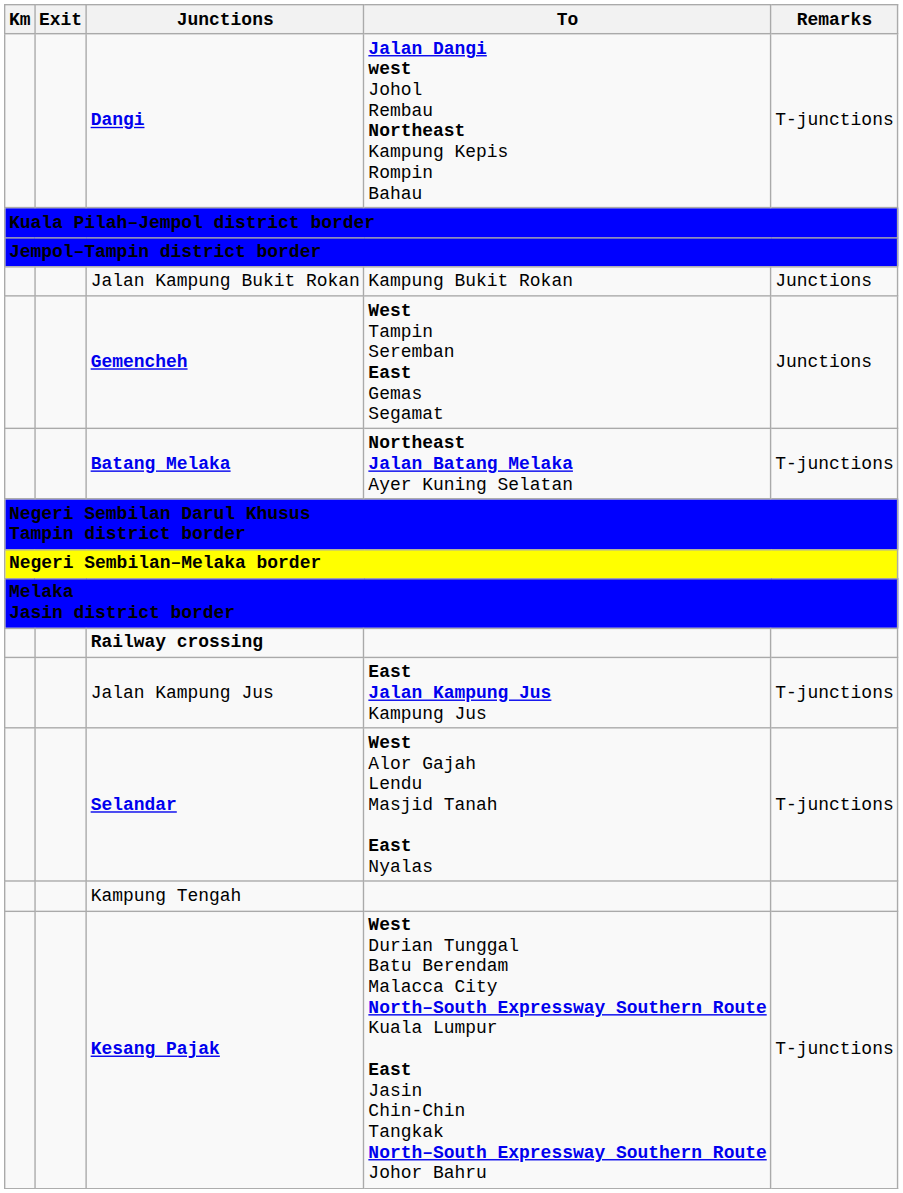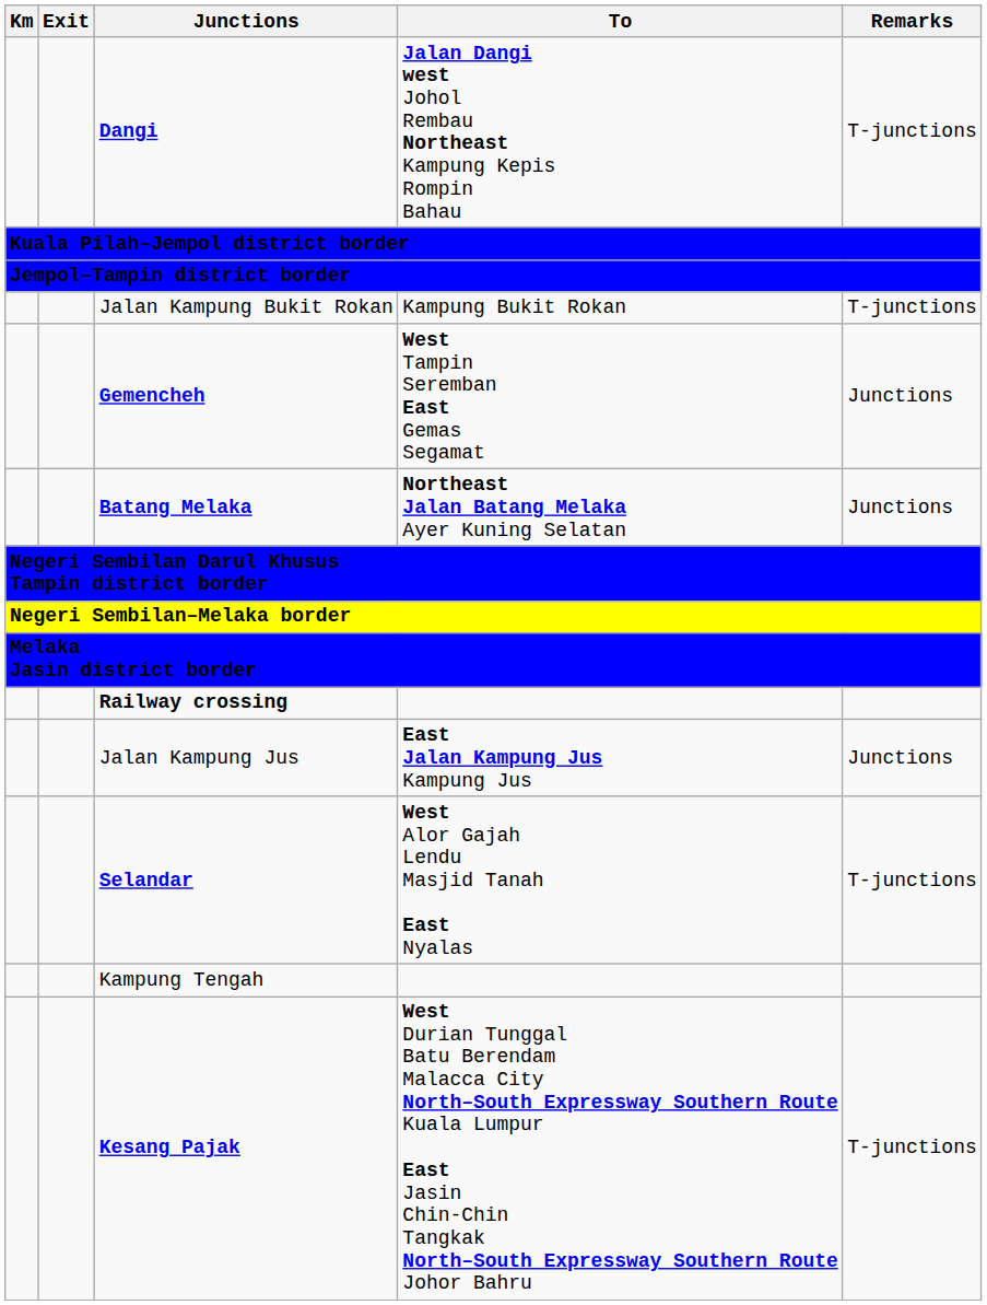 <table class="wikitable">
 <tr>
 <th>Km</th>
 <th>Exit</th>
 <th>Junctions</th>
 <th>To</th>
 <th>Remarks</th>
 </tr>
 <tr>
 <td></td>
 <td></td>
 <td><strong><a href='#'>Dangi</a></strong></td>
 <td> <strong><a href='#'>Jalan Dangi</a></strong><br><strong>west</strong><br>Johol<br>Rembau<br><strong>Northeast</strong><br>Kampung Kepis<br>Rompin<br>Bahau</td>
 <td>T-junctions</td>
 </tr>
 <tr>
 <td style="width:600px" colspan="6" style="text-align:center" bgcolor="blue"><strong><span>Kuala Pilah–Jempol district border</span></strong></td>
 </tr>
 <tr>
 <td style="width:600px" colspan="6" style="text-align:center" bgcolor="blue"><strong><span>Jempol–Tampin district border</span></strong></td>
 </tr>
 <tr>
 <td></td>
 <td></td>
 <td>Jalan Kampung Bukit Rokan</td>
 <td>Kampung Bukit Rokan</td>
-<td>Junctions</td>
+<td>T-junctions</td>
 </tr>
 <tr>
 <td></td>
 <td></td>
 <td><strong><a href='#'>Gemencheh</a></strong></td>
 <td><strong>West</strong><br> Tampin<br> Seremban<br><strong>East</strong><br> Gemas<br> Segamat</td>
 <td>Junctions</td>
 </tr>
 <tr>
 <td></td>
 <td></td>
 <td><strong><a href='#'>Batang Melaka</a></strong></td>
 <td><strong>Northeast</strong><br> <strong><a href='#'>Jalan Batang Melaka</a></strong><br>Ayer Kuning Selatan</td>
-<td>T-junctions</td>
+<td>Junctions</td>
 </tr>
 <tr>
 <td style="width:600px" colspan="6" style="text-align:center" bgcolor="blue"><strong><span>Negeri Sembilan Darul Khusus<br>Tampin district border</span></strong></td>
 </tr>
 <tr>
 <td style="width:600px" colspan="6" style="text-align:center" bgcolor="yellow"><strong><span>Negeri Sembilan–Melaka border</span></strong></td>
 </tr>
 <tr>
 <td style="width:600px" colspan="6" style="text-align:center" bgcolor="blue"><strong><span>Melaka<br>Jasin district border</span></strong></td>
 </tr>
 <tr>
 <td></td>
 <td></td>
 <td><strong>Railway crossing</strong></td>
 <td></td>
 <td></td>
 </tr>
 <tr>
 <td></td>
 <td></td>
 <td>Jalan Kampung Jus</td>
 <td><strong>East</strong><br> <strong><a href='#'>Jalan Kampung Jus</a></strong><br>Kampung Jus</td>
-<td>T-junctions</td>
+<td>Junctions</td>
 </tr>
 <tr>
 <td></td>
 <td></td>
 <td><strong><a href='#'>Selandar</a></strong></td>
 <td><strong>West</strong><br> Alor Gajah<br> Lendu<br> Masjid Tanah<br><br><strong>East</strong><br> Nyalas</td>
 <td>T-junctions</td>
 </tr>
 <tr>
 <td></td>
 <td></td>
 <td>Kampung Tengah</td>
 <td></td>
 <td></td>
 </tr>
 <tr>
 <td></td>
 <td></td>
 <td><strong><a href='#'>Kesang Pajak</a></strong></td>
 <td><strong>West</strong><br> Durian Tunggal<br> Batu Berendam<br> Malacca City<br>  <strong><a href='#'>North–South Expressway Southern Route</a></strong><br>Kuala Lumpur<br><br><strong>East</strong><br> Jasin<br> Chin-Chin<br> Tangkak<br>  <strong><a href='#'>North–South Expressway Southern Route</a></strong><br>Johor Bahru</td>
 <td>T-junctions</td>
 </tr>
 </table>
